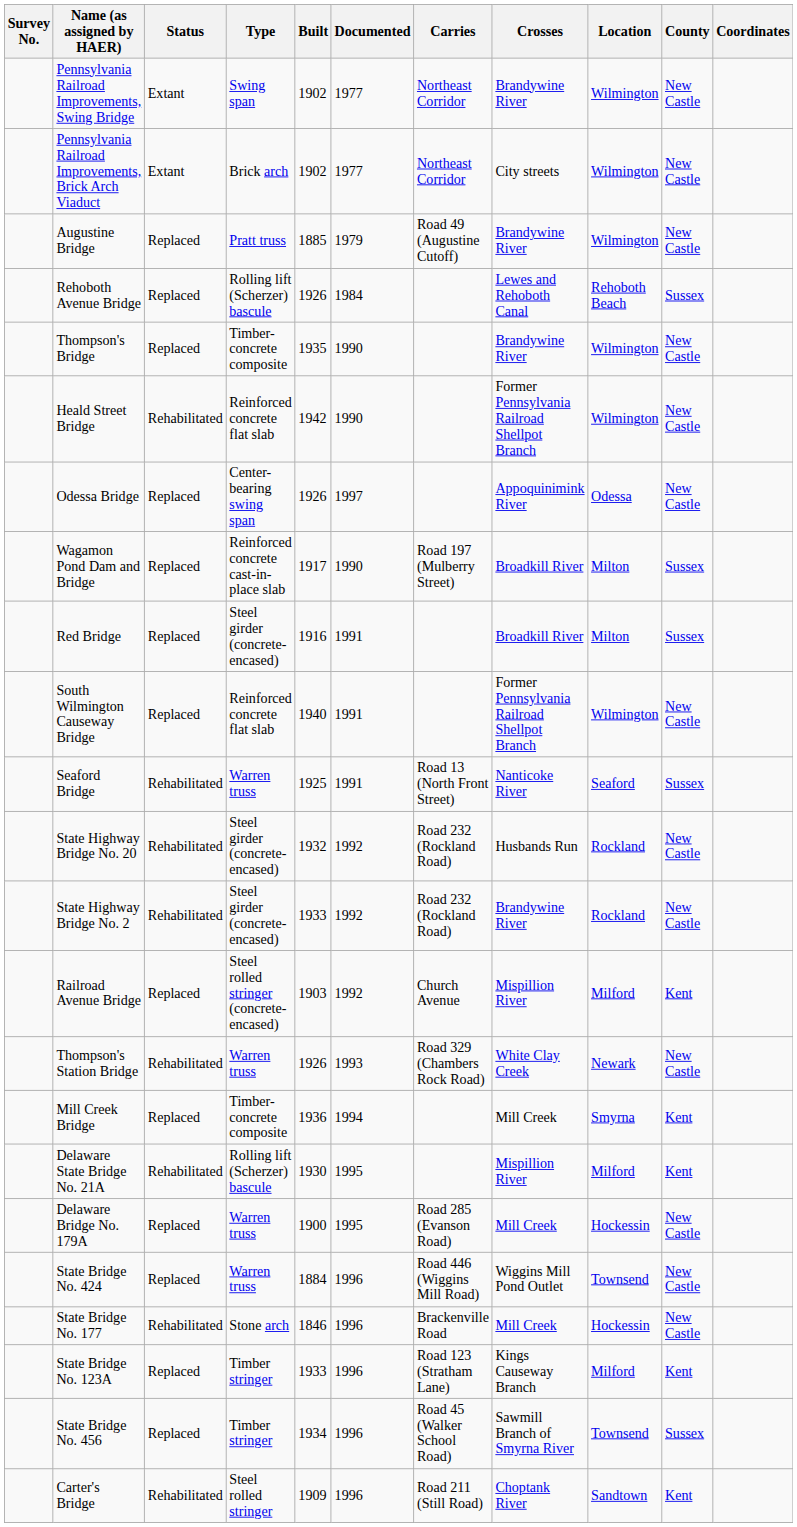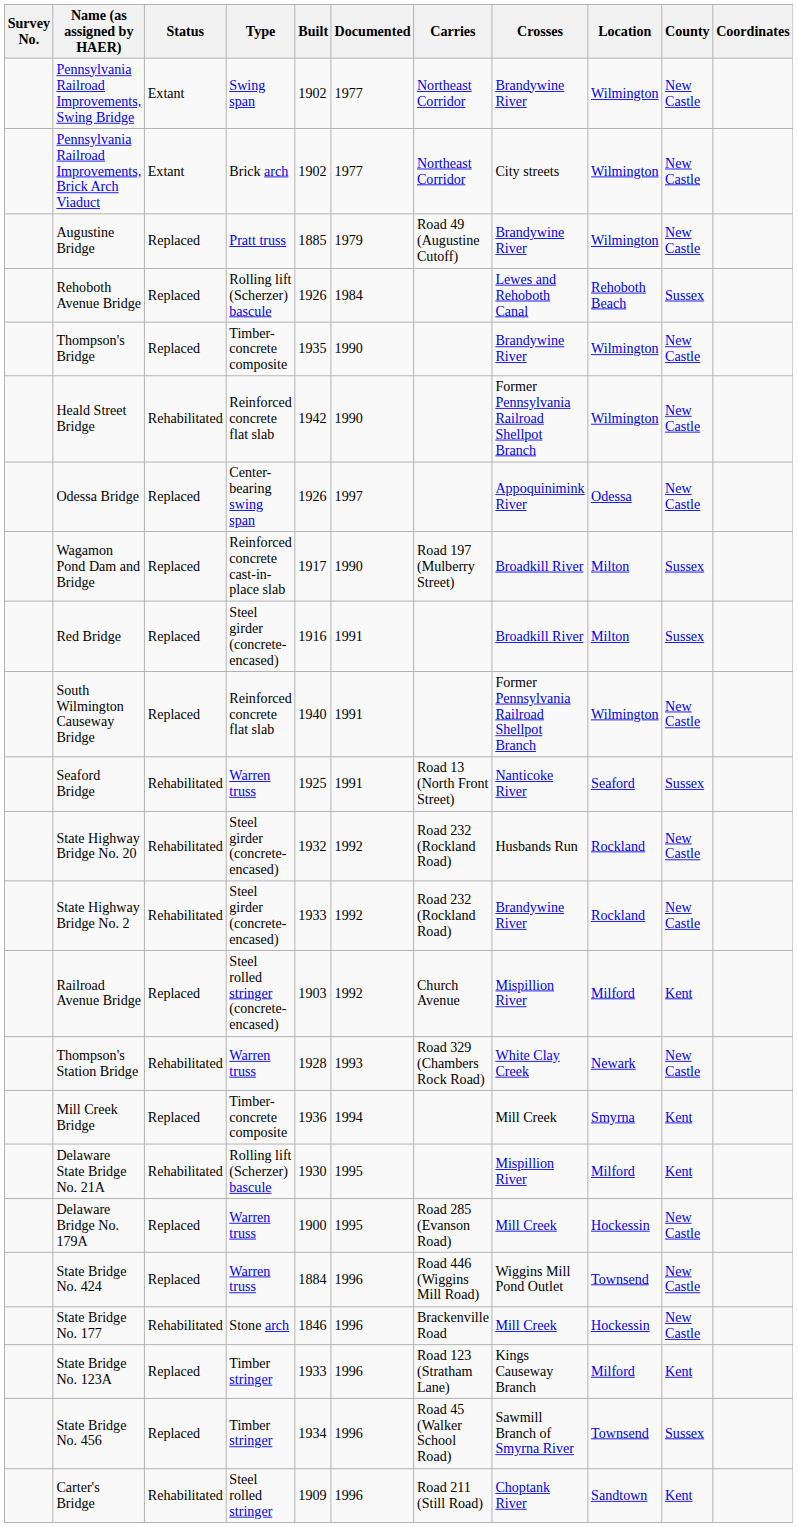 <table class="wikitable sortable">
 <tr>
 <th>Survey No.</th>
 <th>Name (as assigned by HAER)</th>
 <th>Status</th>
 <th>Type</th>
 <th>Built</th>
 <th>Documented</th>
 <th>Carries</th>
 <th>Crosses</th>
 <th>Location</th>
 <th>County</th>
 <th>Coordinates</th>
 </tr>
 <tr>
 <td></td>
 <td><a href='#'>Pennsylvania Railroad Improvements, Swing Bridge</a></td>
 <td>Extant</td>
 <td><a href='#'>Swing span</a></td>
 <td>1902</td>
 <td>1977</td>
 <td><a href='#'>Northeast Corridor</a></td>
 <td><a href='#'>Brandywine River</a></td>
 <td><a href='#'>Wilmington</a></td>
 <td><a href='#'>New Castle</a></td>
 <td></td>
 </tr>
 <tr>
 <td></td>
 <td><a href='#'>Pennsylvania Railroad Improvements, Brick Arch Viaduct</a></td>
 <td>Extant</td>
 <td>Brick <a href='#'>arch</a></td>
 <td>1902</td>
 <td>1977</td>
 <td><a href='#'>Northeast Corridor</a></td>
 <td>City streets</td>
 <td><a href='#'>Wilmington</a></td>
 <td><a href='#'>New Castle</a></td>
 <td></td>
 </tr>
 <tr>
 <td></td>
 <td>Augustine Bridge</td>
 <td>Replaced</td>
 <td><a href='#'>Pratt truss</a></td>
 <td>1885</td>
 <td>1979</td>
 <td>Road 49 (Augustine Cutoff)</td>
 <td><a href='#'>Brandywine River</a></td>
 <td><a href='#'>Wilmington</a></td>
 <td><a href='#'>New Castle</a></td>
 <td></td>
 </tr>
 <tr>
 <td></td>
 <td>Rehoboth Avenue Bridge</td>
 <td>Replaced</td>
 <td>Rolling lift (Scherzer) <a href='#'>bascule</a></td>
 <td>1926</td>
 <td>1984</td>
 <td></td>
 <td><a href='#'>Lewes and Rehoboth Canal</a></td>
 <td><a href='#'>Rehoboth Beach</a></td>
 <td><a href='#'>Sussex</a></td>
 <td></td>
 </tr>
 <tr>
 <td></td>
 <td>Thompson's Bridge</td>
 <td>Replaced</td>
 <td>Timber-concrete composite</td>
 <td>1935</td>
 <td>1990</td>
 <td></td>
 <td><a href='#'>Brandywine River</a></td>
 <td><a href='#'>Wilmington</a></td>
 <td><a href='#'>New Castle</a></td>
 <td></td>
 </tr>
 <tr>
 <td></td>
 <td>Heald Street Bridge</td>
 <td>Rehabilitated</td>
 <td>Reinforced concrete flat slab</td>
 <td>1942</td>
 <td>1990</td>
 <td></td>
 <td>Former <a href='#'>Pennsylvania Railroad</a> <a href='#'>Shellpot Branch</a></td>
 <td><a href='#'>Wilmington</a></td>
 <td><a href='#'>New Castle</a></td>
 <td></td>
 </tr>
 <tr>
 <td></td>
 <td>Odessa Bridge</td>
 <td>Replaced</td>
 <td>Center-bearing <a href='#'>swing span</a></td>
 <td>1926</td>
 <td>1997</td>
 <td></td>
 <td><a href='#'>Appoquinimink River</a></td>
 <td><a href='#'>Odessa</a></td>
 <td><a href='#'>New Castle</a></td>
 <td></td>
 </tr>
 <tr>
 <td></td>
 <td>Wagamon Pond Dam and Bridge</td>
 <td>Replaced</td>
 <td>Reinforced concrete cast-in-place slab</td>
 <td>1917</td>
 <td>1990</td>
 <td>Road 197 (Mulberry Street)</td>
 <td><a href='#'>Broadkill River</a></td>
 <td><a href='#'>Milton</a></td>
 <td><a href='#'>Sussex</a></td>
 <td></td>
 </tr>
 <tr>
 <td></td>
 <td>Red Bridge</td>
 <td>Replaced</td>
 <td>Steel girder (concrete-encased)</td>
 <td>1916</td>
 <td>1991</td>
 <td></td>
 <td><a href='#'>Broadkill River</a></td>
 <td><a href='#'>Milton</a></td>
 <td><a href='#'>Sussex</a></td>
 <td></td>
 </tr>
 <tr>
 <td></td>
 <td>South Wilmington Causeway Bridge</td>
 <td>Replaced</td>
 <td>Reinforced concrete flat slab</td>
 <td>1940</td>
 <td>1991</td>
 <td></td>
 <td>Former <a href='#'>Pennsylvania Railroad</a> <a href='#'>Shellpot Branch</a></td>
 <td><a href='#'>Wilmington</a></td>
 <td><a href='#'>New Castle</a></td>
 <td></td>
 </tr>
 <tr>
 <td></td>
 <td>Seaford Bridge</td>
 <td>Rehabilitated</td>
 <td><a href='#'>Warren truss</a></td>
 <td>1925</td>
 <td>1991</td>
 <td>Road 13 (North Front Street)</td>
 <td><a href='#'>Nanticoke River</a></td>
 <td><a href='#'>Seaford</a></td>
 <td><a href='#'>Sussex</a></td>
 <td></td>
 </tr>
 <tr>
 <td></td>
 <td>State Highway Bridge No. 20</td>
 <td>Rehabilitated</td>
 <td>Steel girder (concrete-encased)</td>
 <td>1932</td>
 <td>1992</td>
 <td>Road 232 (Rockland Road)</td>
 <td>Husbands Run</td>
 <td><a href='#'>Rockland</a></td>
 <td><a href='#'>New Castle</a></td>
 <td></td>
 </tr>
 <tr>
 <td></td>
 <td>State Highway Bridge No. 2</td>
 <td>Rehabilitated</td>
 <td>Steel girder (concrete-encased)</td>
 <td>1933</td>
 <td>1992</td>
 <td>Road 232 (Rockland Road)</td>
 <td><a href='#'>Brandywine River</a></td>
 <td><a href='#'>Rockland</a></td>
 <td><a href='#'>New Castle</a></td>
 <td></td>
 </tr>
 <tr>
 <td></td>
 <td>Railroad Avenue Bridge</td>
 <td>Replaced</td>
 <td>Steel rolled <a href='#'>stringer</a> (concrete-encased)</td>
 <td>1903</td>
 <td>1992</td>
 <td>Church Avenue</td>
 <td><a href='#'>Mispillion River</a></td>
 <td><a href='#'>Milford</a></td>
 <td><a href='#'>Kent</a></td>
 <td></td>
 </tr>
 <tr>
 <td></td>
 <td>Thompson's Station Bridge</td>
 <td>Rehabilitated</td>
 <td><a href='#'>Warren truss</a></td>
-<td>1926</td>
+<td>1928</td>
 <td>1993</td>
 <td>Road 329 (Chambers Rock Road)</td>
 <td><a href='#'>White Clay Creek</a></td>
 <td><a href='#'>Newark</a></td>
 <td><a href='#'>New Castle</a></td>
 <td></td>
 </tr>
 <tr>
 <td></td>
 <td>Mill Creek Bridge</td>
 <td>Replaced</td>
 <td>Timber-concrete composite</td>
 <td>1936</td>
 <td>1994</td>
 <td></td>
 <td>Mill Creek</td>
 <td><a href='#'>Smyrna</a></td>
 <td><a href='#'>Kent</a></td>
 <td></td>
 </tr>
 <tr>
 <td></td>
 <td>Delaware State Bridge No. 21A</td>
 <td>Rehabilitated</td>
 <td>Rolling lift (Scherzer) <a href='#'>bascule</a></td>
 <td>1930</td>
 <td>1995</td>
 <td></td>
 <td><a href='#'>Mispillion River</a></td>
 <td><a href='#'>Milford</a></td>
 <td><a href='#'>Kent</a></td>
 <td></td>
 </tr>
 <tr>
 <td></td>
 <td>Delaware Bridge No. 179A</td>
 <td>Replaced</td>
 <td><a href='#'>Warren truss</a></td>
 <td>1900</td>
 <td>1995</td>
 <td>Road 285 (Evanson Road)</td>
 <td><a href='#'>Mill Creek</a></td>
 <td><a href='#'>Hockessin</a></td>
 <td><a href='#'>New Castle</a></td>
 <td></td>
 </tr>
 <tr>
 <td></td>
 <td>State Bridge No. 424</td>
 <td>Replaced</td>
 <td><a href='#'>Warren truss</a></td>
 <td>1884</td>
 <td>1996</td>
 <td>Road 446 (Wiggins Mill Road)</td>
 <td>Wiggins Mill Pond Outlet</td>
 <td><a href='#'>Townsend</a></td>
 <td><a href='#'>New Castle</a></td>
 <td></td>
 </tr>
 <tr>
 <td></td>
 <td>State Bridge No. 177</td>
 <td>Rehabilitated</td>
 <td>Stone <a href='#'>arch</a></td>
 <td>1846</td>
 <td>1996</td>
 <td>Brackenville Road</td>
 <td><a href='#'>Mill Creek</a></td>
 <td><a href='#'>Hockessin</a></td>
 <td><a href='#'>New Castle</a></td>
 <td></td>
 </tr>
 <tr>
 <td></td>
 <td>State Bridge No. 123A</td>
 <td>Replaced</td>
 <td>Timber <a href='#'>stringer</a></td>
 <td>1933</td>
 <td>1996</td>
 <td>Road 123 (Stratham Lane)</td>
 <td>Kings Causeway Branch</td>
 <td><a href='#'>Milford</a></td>
 <td><a href='#'>Kent</a></td>
 <td></td>
 </tr>
 <tr>
 <td></td>
 <td>State Bridge No. 456</td>
 <td>Replaced</td>
 <td>Timber <a href='#'>stringer</a></td>
 <td>1934</td>
 <td>1996</td>
 <td>Road 45 (Walker School Road)</td>
 <td>Sawmill Branch of <a href='#'>Smyrna River</a></td>
 <td><a href='#'>Townsend</a></td>
 <td><a href='#'>Sussex</a></td>
 <td></td>
 </tr>
 <tr>
 <td></td>
 <td>Carter's Bridge</td>
 <td>Rehabilitated</td>
 <td>Steel rolled <a href='#'>stringer</a></td>
 <td>1909</td>
 <td>1996</td>
 <td>Road 211 (Still Road)</td>
 <td><a href='#'>Choptank River</a></td>
 <td><a href='#'>Sandtown</a></td>
 <td><a href='#'>Kent</a></td>
 <td></td>
 </tr>
 </table>
